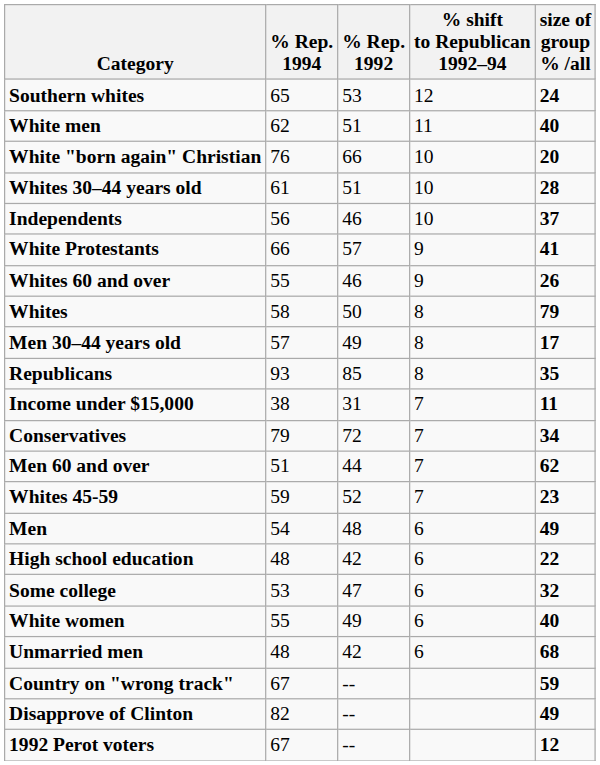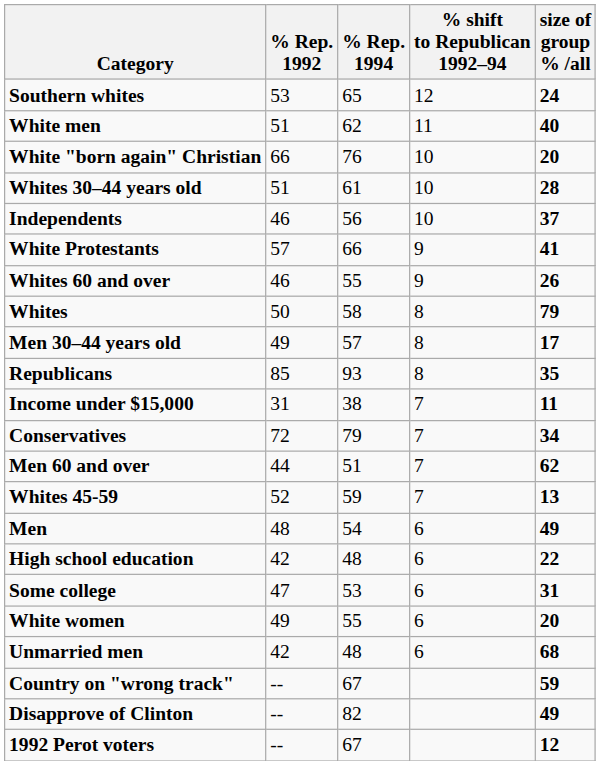 <table class=wikitable>
 <tr valign=bottom>
 <th>Category</th>
+<th>% Rep.<br>1992</th>
 <th>% Rep.<br>1994</th>
-<th>% Rep.<br>1992</th>
 <th>% shift<br>to Republican<br>1992–94</th>
 <th>size of<br>group<br>% /all</th>
 </tr>
 <tr>
 <td><strong>Southern whites</strong></td>
+<td>53</td>
 <td>65</td>
-<td>53</td>
 <td>12</td>
 <td><strong>24</strong></td>
 </tr>
 <tr>
 <td><strong>White men</strong></td>
+<td>51</td>
 <td>62</td>
-<td>51</td>
 <td>11</td>
 <td><strong>40</strong></td>
 </tr>
 <tr>
 <td><strong>White "born again" Christian</strong></td>
+<td>66</td>
 <td>76</td>
-<td>66</td>
 <td>10</td>
 <td><strong>20</strong></td>
 </tr>
 <tr>
 <td><strong>Whites 30–44 years old</strong></td>
+<td>51</td>
 <td>61</td>
-<td>51</td>
 <td>10</td>
 <td><strong>28</strong></td>
 </tr>
 <tr>
 <td><strong>Independents</strong></td>
+<td>46</td>
 <td>56</td>
-<td>46</td>
 <td>10</td>
 <td><strong>37</strong></td>
 </tr>
 <tr>
 <td><strong>White Protestants</strong></td>
+<td>57</td>
 <td>66</td>
-<td>57</td>
 <td>9</td>
 <td><strong>41</strong></td>
 </tr>
 <tr>
 <td><strong>Whites 60 and over</strong></td>
+<td>46</td>
 <td>55</td>
-<td>46</td>
 <td>9</td>
 <td><strong>26</strong></td>
 </tr>
 <tr>
 <td><strong>Whites</strong></td>
+<td>50</td>
 <td>58</td>
-<td>50</td>
 <td>8</td>
 <td><strong>79</strong></td>
 </tr>
 <tr>
 <td><strong>Men 30–44 years old</strong></td>
+<td>49</td>
 <td>57</td>
-<td>49</td>
 <td>8</td>
 <td><strong>17</strong></td>
 </tr>
 <tr>
 <td><strong>Republicans</strong></td>
+<td>85</td>
 <td>93</td>
-<td>85</td>
 <td>8</td>
 <td><strong>35</strong></td>
 </tr>
 <tr>
 <td><strong>Income under $15,000</strong></td>
+<td>31</td>
 <td>38</td>
-<td>31</td>
 <td>7</td>
 <td><strong>11</strong></td>
 </tr>
 <tr>
 <td><strong>Conservatives</strong></td>
+<td>72</td>
 <td>79</td>
-<td>72</td>
 <td>7</td>
 <td><strong>34</strong></td>
 </tr>
 <tr>
 <td><strong>Men 60 and over</strong></td>
+<td>44</td>
 <td>51</td>
-<td>44</td>
 <td>7</td>
 <td><strong>62</strong></td>
 </tr>
 <tr>
 <td><strong>Whites 45-59</strong></td>
+<td>52</td>
 <td>59</td>
-<td>52</td>
 <td>7</td>
-<td><strong>23</strong></td>
+<td><strong>13</strong></td>
 </tr>
 <tr>
 <td><strong>Men</strong></td>
+<td>48</td>
 <td>54</td>
-<td>48</td>
 <td>6</td>
 <td><strong>49</strong></td>
 </tr>
 <tr>
 <td><strong>High school education</strong></td>
+<td>42</td>
 <td>48</td>
-<td>42</td>
 <td>6</td>
 <td><strong>22</strong></td>
 </tr>
 <tr>
 <td><strong>Some college</strong></td>
+<td>47</td>
 <td>53</td>
-<td>47</td>
 <td>6</td>
-<td><strong>32</strong></td>
+<td><strong>31</strong></td>
 </tr>
 <tr>
 <td><strong>White women</strong></td>
+<td>49</td>
 <td>55</td>
-<td>49</td>
 <td>6</td>
-<td><strong>40</strong></td>
+<td><strong>20</strong></td>
 </tr>
 <tr>
 <td><strong>Unmarried men</strong></td>
+<td>42</td>
 <td>48</td>
-<td>42</td>
 <td>6</td>
 <td><strong>68</strong></td>
 </tr>
 <tr>
 <td><strong>Country on "wrong track"</strong></td>
+<td>--</td>
 <td>67</td>
-<td>--</td>
 <td></td>
 <td><strong>59</strong></td>
 </tr>
 <tr>
 <td><strong>Disapprove of Clinton</strong></td>
+<td>--</td>
 <td>82</td>
-<td>--</td>
 <td></td>
 <td><strong>49</strong></td>
 </tr>
 <tr>
 <td><strong>1992 Perot voters</strong></td>
+<td>--</td>
 <td>67</td>
-<td>--</td>
 <td></td>
 <td><strong>12</strong></td>
 </tr>
 </table>
